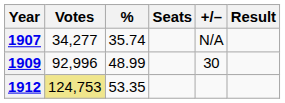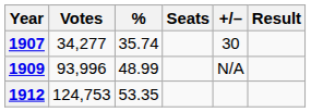 <table class="wikitable" style="text-align:center; font-size:90%">
 <tr>
 <th>Year</th>
 <th>Votes</th>
 <th>%</th>
 <th>Seats</th>
 <th>+/–</th>
 <th>Result</th>
 </tr>
 <tr>
 <th><a href='#'>1907</a></th>
 <td>34,277</td>
 <td>35.74</td>
 <td></td>
+<td> 30</td>
+<td></td>
+</tr>
+<tr>
+<th><a href='#'>1909</a></th>
+<td>93,996</td>
+<td>48.99</td>
+<td></td>
 <td>N/A</td>
 <td></td>
 </tr>
 <tr>
-<th><a href='#'>1909</a></th>
-<td>92,996</td>
-<td>48.99</td>
-<td></td>
-<td> 30</td>
-<td></td>
-</tr>
-<tr>
 <th><a href='#'>1912</a></th>
-<td style="background: khaki;">124,753</td>
+<td>124,753</td>
 <td>53.35</td>
 <td></td>
 <td></td>
 <td></td>
 </tr>
 </table>
